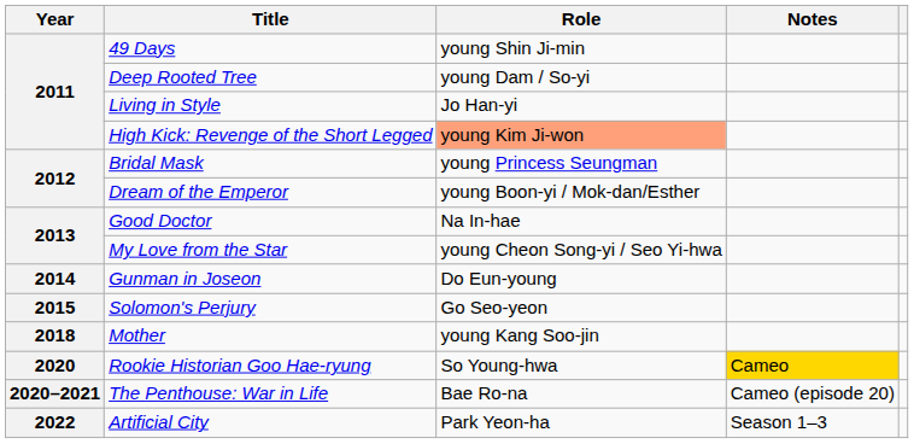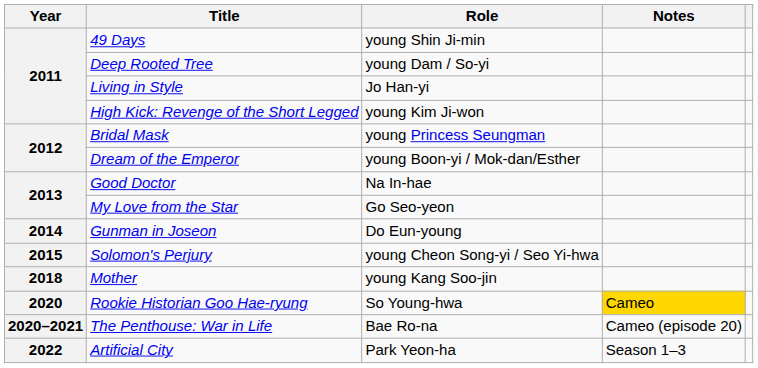 <table class="wikitable plainrowheaders sortable">
 <tr>
 <th scope="col">Year</th>
 <th scope="col">Title</th>
 <th scope="col">Role</th>
 <th scope="col">Notes</th>
 <th scope="col" class="unsortable"></th>
 </tr>
 <tr>
 <th scope="row" rowspan="4">2011</th>
 <td><em><a href='#'>49 Days</a></em></td>
 <td>young Shin Ji-min</td>
 <td></td>
 <td style="text-align:center"></td>
 </tr>
 <tr>
 <td><em><a href='#'>Deep Rooted Tree</a></em></td>
 <td>young Dam / So-yi</td>
 <td></td>
 <td style="text-align:center"></td>
 </tr>
 <tr>
 <td><em><a href='#'>Living in Style</a></em></td>
 <td>Jo Han-yi</td>
 <td></td>
 <td style="text-align:center"></td>
 </tr>
 <tr>
 <td><em><a href='#'>High Kick: Revenge of the Short Legged</a></em></td>
-<td style="background: lightsalmon;">young Kim Ji-won</td>
+<td>young Kim Ji-won</td>
 <td></td>
 <td style="text-align:center"></td>
 </tr>
 <tr>
 <th scope="row" rowspan="2">2012</th>
 <td><em><a href='#'>Bridal Mask</a></em></td>
 <td>young <a href='#'>Princess Seungman</a></td>
 <td></td>
 <td style="text-align:center"></td>
 </tr>
 <tr>
 <td><em><a href='#'>Dream of the Emperor</a></em></td>
 <td>young Boon-yi / Mok-dan/Esther</td>
 <td></td>
 <td style="text-align:center"></td>
 </tr>
 <tr>
 <th scope="row" rowspan="2">2013</th>
 <td><em><a href='#'>Good Doctor</a></em></td>
 <td>Na In-hae</td>
 <td></td>
 <td style="text-align:center"></td>
 </tr>
 <tr>
 <td><em><a href='#'>My Love from the Star</a></em></td>
-<td>young Cheon Song-yi / Seo Yi-hwa</td>
+<td>Go Seo-yeon</td>
 <td></td>
 <td style="text-align:center"></td>
 </tr>
 <tr>
 <th scope="row">2014</th>
 <td><em><a href='#'>Gunman in Joseon</a></em></td>
 <td>Do Eun-young</td>
 <td></td>
 <td style="text-align:center"></td>
 </tr>
 <tr>
 <th scope="row">2015</th>
 <td><em><a href='#'>Solomon's Perjury</a></em></td>
-<td>Go Seo-yeon</td>
+<td>young Cheon Song-yi / Seo Yi-hwa</td>
 <td></td>
 <td style="text-align:center"></td>
 </tr>
 <tr>
 <th scope="row">2018</th>
 <td><em><a href='#'>Mother</a></em></td>
 <td>young Kang Soo-jin</td>
 <td></td>
 <td style="text-align:center"></td>
 </tr>
 <tr>
 <th scope="row">2020</th>
 <td><em><a href='#'>Rookie Historian Goo Hae-ryung</a></em></td>
 <td>So Young-hwa</td>
 <td style="background: gold;">Cameo</td>
 <td style="text-align:center"></td>
 </tr>
 <tr>
 <th scope="row">2020–2021</th>
 <td><em><a href='#'>The Penthouse: War in Life</a></em></td>
 <td>Bae Ro-na</td>
 <td>Cameo (episode 20)</td>
 <td style="text-align:center"></td>
 </tr>
 <tr>
 <th scope="row">2022</th>
 <td><em><a href='#'>Artificial City</a></em></td>
 <td>Park Yeon-ha</td>
 <td>Season 1–3</td>
 <td style="text-align:center"></td>
 </tr>
 </table>
